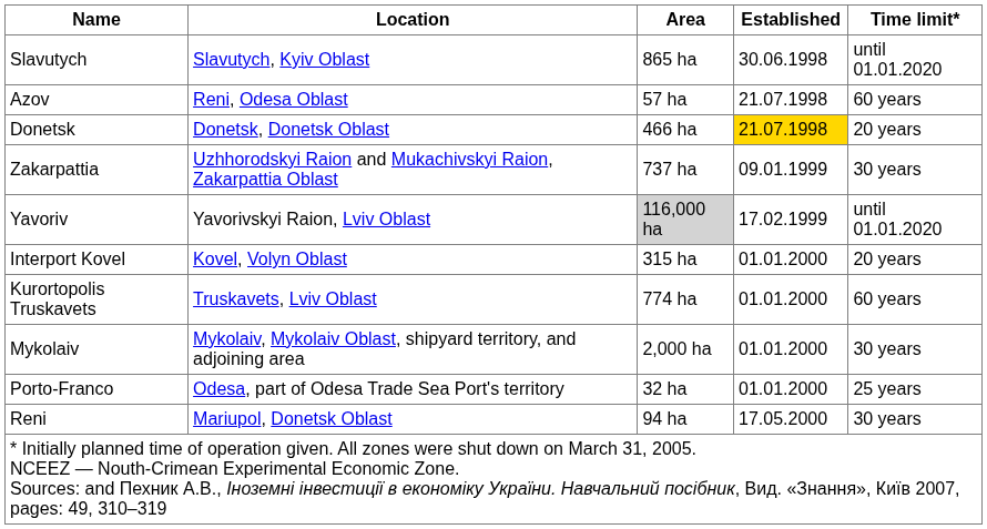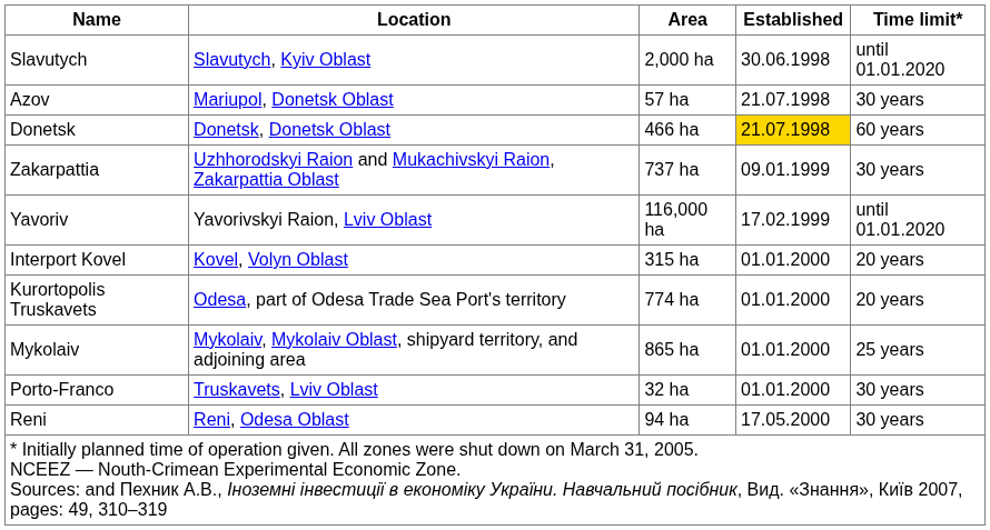 <table class="toccolours" border="1" cellpadding="4" cellspacing="0" style="border-collapse:collapse; margin:1px; auto;">
 <tr>
 <th>Name</th>
 <th>Location</th>
 <th>Area</th>
 <th>Established</th>
 <th>Time limit*</th>
 </tr>
 <tr>
 <td>Slavutych</td>
 <td><a href='#'>Slavutych</a>, <a href='#'>Kyiv Oblast</a></td>
-<td>865 ha</td>
+<td>2,000 ha</td>
 <td>30.06.1998</td>
 <td>until 01.01.2020</td>
 </tr>
 <tr>
 <td>Azov</td>
-<td><a href='#'>Reni</a>, <a href='#'>Odesa Oblast</a></td>
+<td><a href='#'>Mariupol</a>, <a href='#'>Donetsk Oblast</a></td>
 <td>57 ha</td>
 <td>21.07.1998</td>
-<td>60 years</td>
+<td>30 years</td>
 </tr>
 <tr>
 <td>Donetsk</td>
 <td><a href='#'>Donetsk</a>, <a href='#'>Donetsk Oblast</a></td>
 <td>466 ha</td>
 <td style="background: gold;">21.07.1998</td>
-<td>20 years</td>
+<td>60 years</td>
 </tr>
 <tr>
 <td>Zakarpattia</td>
 <td><a href='#'>Uzhhorodskyi Raion</a> and <a href='#'>Mukachivskyi Raion</a>, <a href='#'>Zakarpattia Oblast</a></td>
 <td>737 ha</td>
 <td>09.01.1999</td>
 <td>30 years</td>
 </tr>
 <tr>
 <td>Yavoriv</td>
 <td>Yavorivskyi Raion, <a href='#'>Lviv Oblast</a></td>
-<td style="background: lightgrey;">116,000 ha</td>
+<td>116,000 ha</td>
 <td>17.02.1999</td>
 <td>until 01.01.2020</td>
 </tr>
 <tr>
 <td>Interport Kovel</td>
 <td><a href='#'>Kovel</a>, <a href='#'>Volyn Oblast</a></td>
 <td>315 ha</td>
 <td>01.01.2000</td>
 <td>20 years</td>
 </tr>
 <tr>
 <td>Kurortopolis Truskavets</td>
-<td><a href='#'>Truskavets</a>, <a href='#'>Lviv Oblast</a></td>
+<td><a href='#'>Odesa</a>, part of Odesa Trade Sea Port's territory</td>
 <td>774 ha</td>
 <td>01.01.2000</td>
-<td>60 years</td>
+<td>20 years</td>
 </tr>
 <tr>
 <td>Mykolaiv</td>
 <td><a href='#'>Mykolaiv</a>, <a href='#'>Mykolaiv Oblast</a>, shipyard territory, and adjoining area</td>
-<td>2,000 ha</td>
+<td>865 ha</td>
+<td>01.01.2000</td>
+<td>25 years</td>
+</tr>
+<tr>
+<td>Porto-Franco</td>
+<td><a href='#'>Truskavets</a>, <a href='#'>Lviv Oblast</a></td>
+<td>32 ha</td>
 <td>01.01.2000</td>
 <td>30 years</td>
 </tr>
 <tr>
-<td>Porto-Franco</td>
-<td><a href='#'>Odesa</a>, part of Odesa Trade Sea Port's territory</td>
-<td>32 ha</td>
-<td>01.01.2000</td>
-<td>25 years</td>
-</tr>
-<tr>
 <td>Reni</td>
-<td><a href='#'>Mariupol</a>, <a href='#'>Donetsk Oblast</a></td>
+<td><a href='#'>Reni</a>, <a href='#'>Odesa Oblast</a></td>
 <td>94 ha</td>
 <td>17.05.2000</td>
 <td>30 years</td>
 </tr>
 <tr>
 <td colspan=5>* Initially planned time of operation given. All zones were shut down on March 31, 2005.<br>NCEEZ — Nouth-Crimean Experimental Economic Zone.<br>Sources: and Пехник А.В., <em>Іноземні інвестиції в економіку України. Навчальний посібник</em>, Вид. «Знання», Київ 2007, pages: 49, 310–319</td>
 </tr>
 </table>
